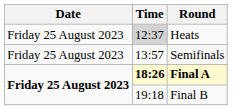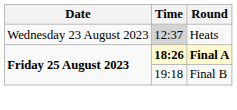 <table class="wikitable">
 <tr>
 <th>Date</th>
 <th>Time</th>
 <th>Round</th>
 </tr>
 <tr>
-<td>Friday 25 August 2023</td>
+<td>Wednesday 23 August 2023</td>
 <td style="background: lightgrey;">12:37</td>
 <td>Heats</td>
-</tr>
-<tr>
-<td>Friday 25 August 2023</td>
-<td>13:57</td>
-<td>Semifinals</td>
 </tr>
 <tr>
 <td rowspan=2><strong>Friday 25 August 2023</strong></td>
 <td style=background:lemonchiffon><strong>18:26</strong></td>
 <td style=background:lemonchiffon><strong>Final A</strong></td>
 </tr>
 <tr>
 <td>19:18</td>
 <td>Final B</td>
 </tr>
 </table>
